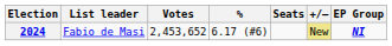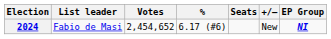 <table class="wikitable" style="font-size:97%; text-align:center;">
 <tr>
 <th>Election</th>
 <th>List leader</th>
 <th>Votes</th>
 <th>%</th>
 <th>Seats</th>
 <th>+/–</th>
 <th>EP Group</th>
 </tr>
 <tr>
 <th><a href='#'>2024</a></th>
 <td><a href='#'>Fabio de Masi</a></td>
-<td>2,453,652</td>
+<td>2,454,652</td>
 <td>6.17 (#6)</td>
 <td></td>
-<td style="background: khaki;">New</td>
+<td>New</td>
 <td><strong><em><a href='#'>NI</a></em></strong></td>
 </tr>
 </table>
